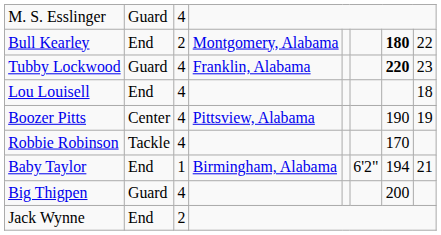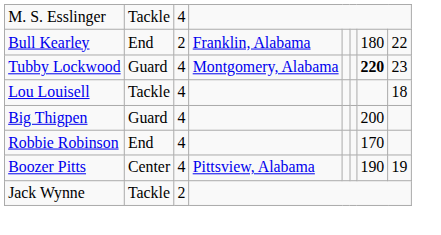 <table class="wikitable">
 <tr>
 </tr>
 <tr>
 <td>M. S. Esslinger</td>
-<td>Guard</td>
+<td>Tackle</td>
 <td>4</td>
 </tr>
 <tr>
 <td><a href='#'>Bull Kearley</a></td>
 <td>End</td>
 <td>2</td>
-<td><a href='#'>Montgomery, Alabama</a></td>
+<td><a href='#'>Franklin, Alabama</a></td>
 <td></td>
 <td></td>
-<td><strong>180</strong></td>
+<td>180</td>
 <td>22</td>
 </tr>
 <tr>
 <td><a href='#'>Tubby Lockwood</a></td>
 <td>Guard</td>
 <td>4</td>
-<td><a href='#'>Franklin, Alabama</a></td>
+<td><a href='#'>Montgomery, Alabama</a></td>
 <td></td>
 <td></td>
 <td><strong>220</strong></td>
 <td>23</td>
 </tr>
 <tr>
 <td><a href='#'>Lou Louisell</a></td>
-<td>End</td>
+<td>Tackle</td>
 <td>4</td>
 <td></td>
 <td></td>
 <td></td>
 <td></td>
 <td>18</td>
+</tr>
+<tr>
+<td><a href='#'>Big Thigpen</a></td>
+<td>Guard</td>
+<td>4</td>
+<td></td>
+<td></td>
+<td></td>
+<td>200</td>
+<td></td>
+</tr>
+<tr>
+<td><a href='#'>Robbie Robinson</a></td>
+<td>End</td>
+<td>4</td>
+<td></td>
+<td></td>
+<td></td>
+<td>170</td>
 </tr>
 <tr>
 <td><a href='#'>Boozer Pitts</a></td>
 <td>Center</td>
 <td>4</td>
 <td><a href='#'>Pittsview, Alabama</a></td>
 <td></td>
 <td></td>
 <td>190</td>
 <td>19</td>
 </tr>
 <tr>
-<td><a href='#'>Robbie Robinson</a></td>
+<td>Jack Wynne</td>
 <td>Tackle</td>
-<td>4</td>
-<td></td>
-<td></td>
-<td></td>
-<td>170</td>
-</tr>
-<tr>
-<td><a href='#'>Baby Taylor</a></td>
-<td>End</td>
-<td>1</td>
-<td><a href='#'>Birmingham, Alabama</a></td>
-<td></td>
-<td>6'2"</td>
-<td>194</td>
-<td>21</td>
-</tr>
-<tr>
-<td><a href='#'>Big Thigpen</a></td>
-<td>Guard</td>
-<td>4</td>
-<td></td>
-<td></td>
-<td></td>
-<td>200</td>
-<td></td>
-</tr>
-<tr>
-<td>Jack Wynne</td>
-<td>End</td>
 <td>2</td>
 </tr>
 </table>
